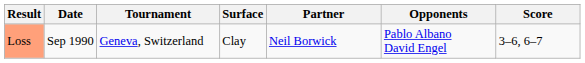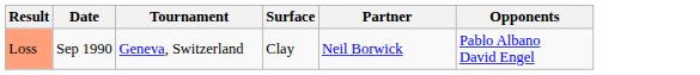 <table class="sortable wikitable">
 <tr>
 <th style="width:40px">Result</th>
 <th style="width:60px">Date</th>
 <th style="width:150px">Tournament</th>
 <th style="width:50px">Surface</th>
 <th style="width:140px">Partner</th>
 <th style="width:140px">Opponents</th>
-<th style="width:100px" class="unsortable">Score</th>
 </tr>
 <tr>
 <td style="background:#ffa07a;">Loss</td>
 <td>Sep 1990</td>
 <td><a href='#'>Geneva</a>, Switzerland</td>
 <td>Clay</td>
 <td> <a href='#'>Neil Borwick</a></td>
 <td> <a href='#'>Pablo Albano</a><br> <a href='#'>David Engel</a></td>
-<td>3–6, 6–7</td>
 </tr>
 </table>
